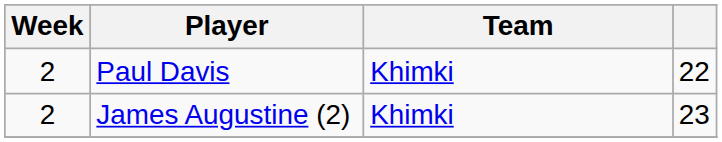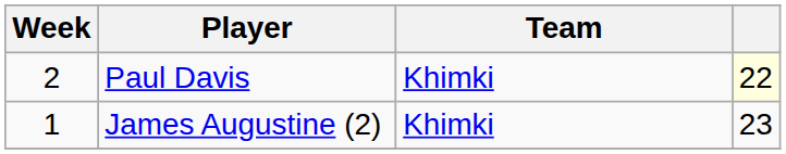 <table class="wikitable sortable" style="text-align: center;">
 <tr>
 <th style="text-align:center;">Week</th>
 <th style="text-align:center; width:150px;">Player</th>
 <th style="text-align:center; width:170px;">Team</th>
 <th style="text-align:center;"></th>
 </tr>
 <tr>
 <td>2</td>
 <td align="left"> <a href='#'>Paul Davis</a></td>
 <td align="left"> <a href='#'>Khimki</a></td>
-<td>22</td>
+<td style="background: lightyellow;">22</td>
 </tr>
 <tr>
-<td>2</td>
+<td>1</td>
 <td align="left"> <a href='#'>James Augustine</a> (2)</td>
 <td align="left"> <a href='#'>Khimki</a></td>
 <td>23</td>
 </tr>
 <tr>
 </tr>
 </table>
